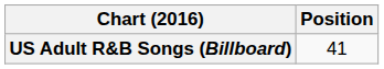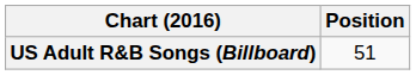 <table class="wikitable sortable plainrowheaders">
 <tr>
 <th scope="col">Chart (2016)</th>
 <th scope="col">Position</th>
 </tr>
 <tr>
 <th scope="row">US Adult R&B Songs (<em>Billboard</em>)</th>
-<td align="center">41</td>
+<td align="center">51</td>
 </tr>
 </table>
